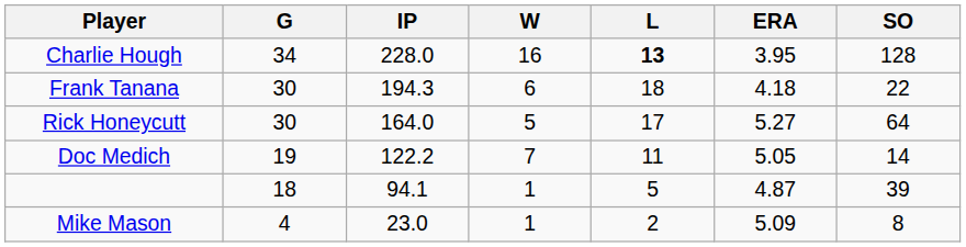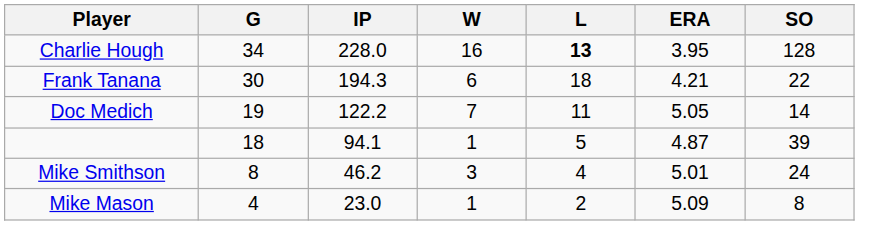 <table class="wikitable sortable">
 <tr>
 <th bgcolor="#DDDDFF" width="16%">Player</th>
 <th bgcolor="#DDDDFF" width="9%">G</th>
 <th bgcolor="#DDDDFF" width="9%">IP</th>
 <th bgcolor="#DDDDFF" width="9%">W</th>
 <th bgcolor="#DDDDFF" width="9%">L</th>
 <th bgcolor="#DDDDFF" width="9%">ERA</th>
 <th bgcolor="#DDDDFF" width="9%">SO</th>
 </tr>
 <tr align="center">
 <td><a href='#'>Charlie Hough</a></td>
 <td>34</td>
 <td>228.0</td>
 <td>16</td>
 <td><strong>13</strong></td>
 <td>3.95</td>
 <td>128</td>
 </tr>
 <tr align=center>
 <td><a href='#'>Frank Tanana</a></td>
 <td>30</td>
 <td>194.3</td>
 <td>6</td>
 <td>18</td>
-<td>4.18</td>
+<td>4.21</td>
 <td>22</td>
-</tr>
-<tr align=center>
-<td><a href='#'>Rick Honeycutt</a></td>
-<td>30</td>
-<td>164.0</td>
-<td>5</td>
-<td>17</td>
-<td>5.27</td>
-<td>64</td>
 </tr>
 <tr align=center>
 <td><a href='#'>Doc Medich</a></td>
 <td>19</td>
 <td>122.2</td>
 <td>7</td>
 <td>11</td>
 <td>5.05</td>
 <td>14</td>
 </tr>
 <tr align=center>
 <td></td>
 <td>18</td>
 <td>94.1</td>
 <td>1</td>
 <td>5</td>
 <td>4.87</td>
 <td>39</td>
 </tr>
+<tr align="center">
+<td><a href='#'>Mike Smithson</a></td>
+<td>8</td>
+<td>46.2</td>
+<td>3</td>
+<td>4</td>
+<td>5.01</td>
+<td>24</td>
+</tr>
 <tr align=center>
 <td><a href='#'>Mike Mason</a></td>
 <td>4</td>
 <td>23.0</td>
 <td>1</td>
 <td>2</td>
 <td>5.09</td>
 <td>8</td>
 </tr>
 </table>
